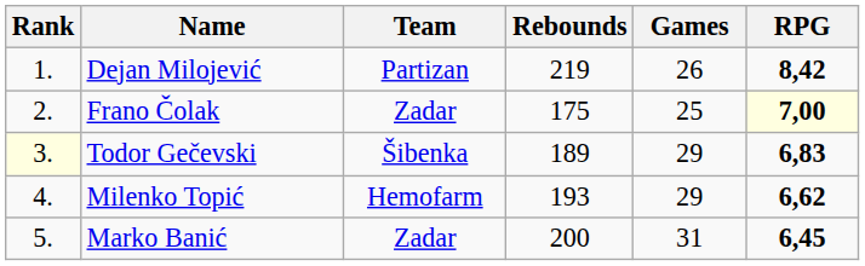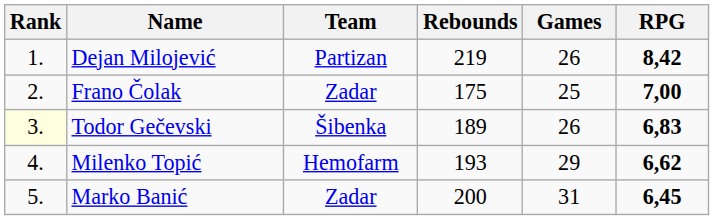 <table class="wikitable" style="text-align: center;">
 <tr>
 <th>Rank</th>
 <th width="150">Name</th>
 <th width="90">Team</th>
 <th width="60">Rebounds</th>
 <th width="60">Games</th>
 <th width="60">RPG</th>
 </tr>
 <tr>
 <td>1.</td>
 <td align="left"> <a href='#'>Dejan Milojević</a></td>
 <td><a href='#'>Partizan</a></td>
 <td>219</td>
 <td>26</td>
 <td><strong>8,42</strong></td>
 </tr>
 <tr>
 <td>2.</td>
 <td align="left"> <a href='#'>Frano Čolak</a></td>
 <td><a href='#'>Zadar</a></td>
 <td>175</td>
 <td>25</td>
-<td style="background: lightyellow;"><strong>7,00</strong></td>
+<td><strong>7,00</strong></td>
 </tr>
 <tr>
 <td style="background: lightyellow;">3.</td>
 <td align="left"> <a href='#'>Todor Gečevski</a></td>
 <td><a href='#'>Šibenka</a></td>
 <td>189</td>
-<td>29</td>
+<td>26</td>
 <td><strong>6,83</strong></td>
 </tr>
 <tr>
 <td>4.</td>
 <td align="left"> <a href='#'>Milenko Topić</a></td>
 <td><a href='#'>Hemofarm</a></td>
 <td>193</td>
 <td>29</td>
 <td><strong>6,62</strong></td>
 </tr>
 <tr>
 <td>5.</td>
 <td align="left"> <a href='#'>Marko Banić</a></td>
 <td><a href='#'>Zadar</a></td>
 <td>200</td>
 <td>31</td>
 <td><strong>6,45</strong></td>
 </tr>
 </table>
